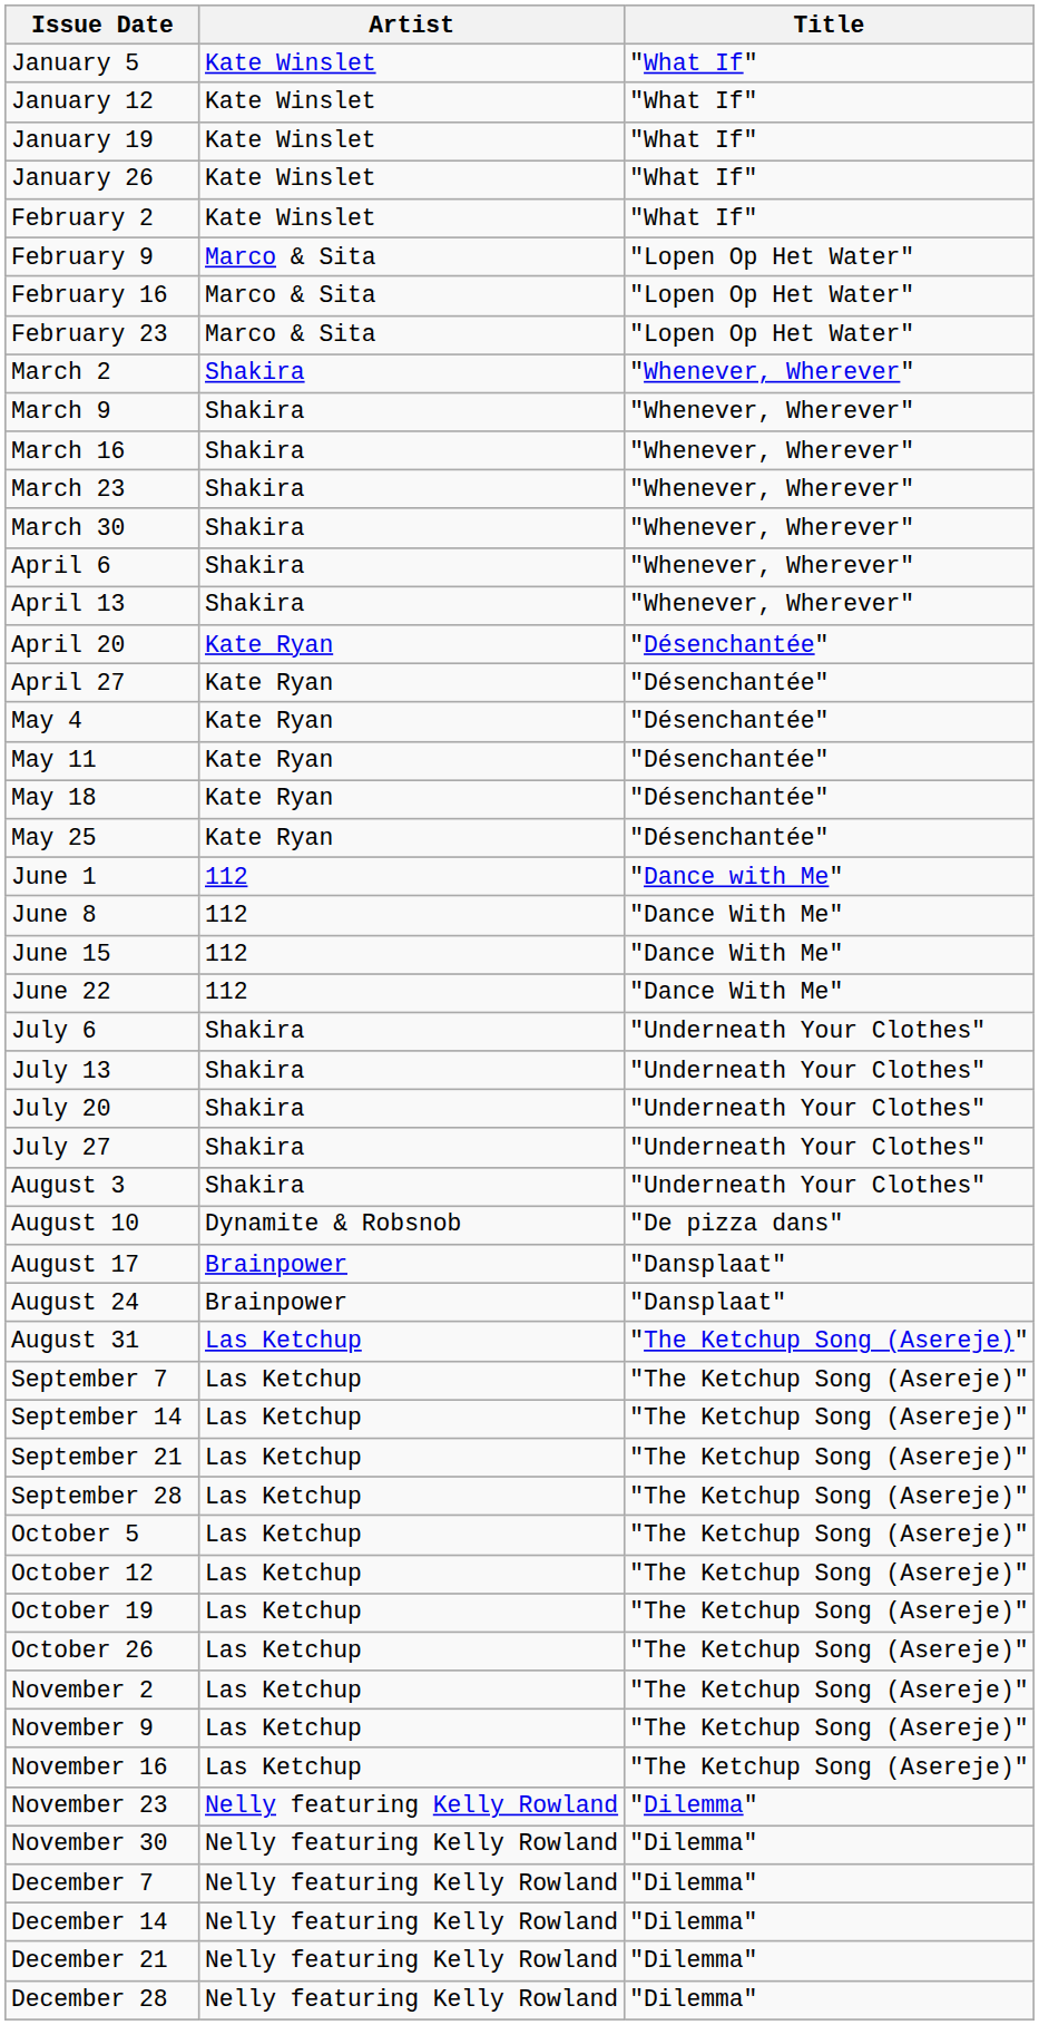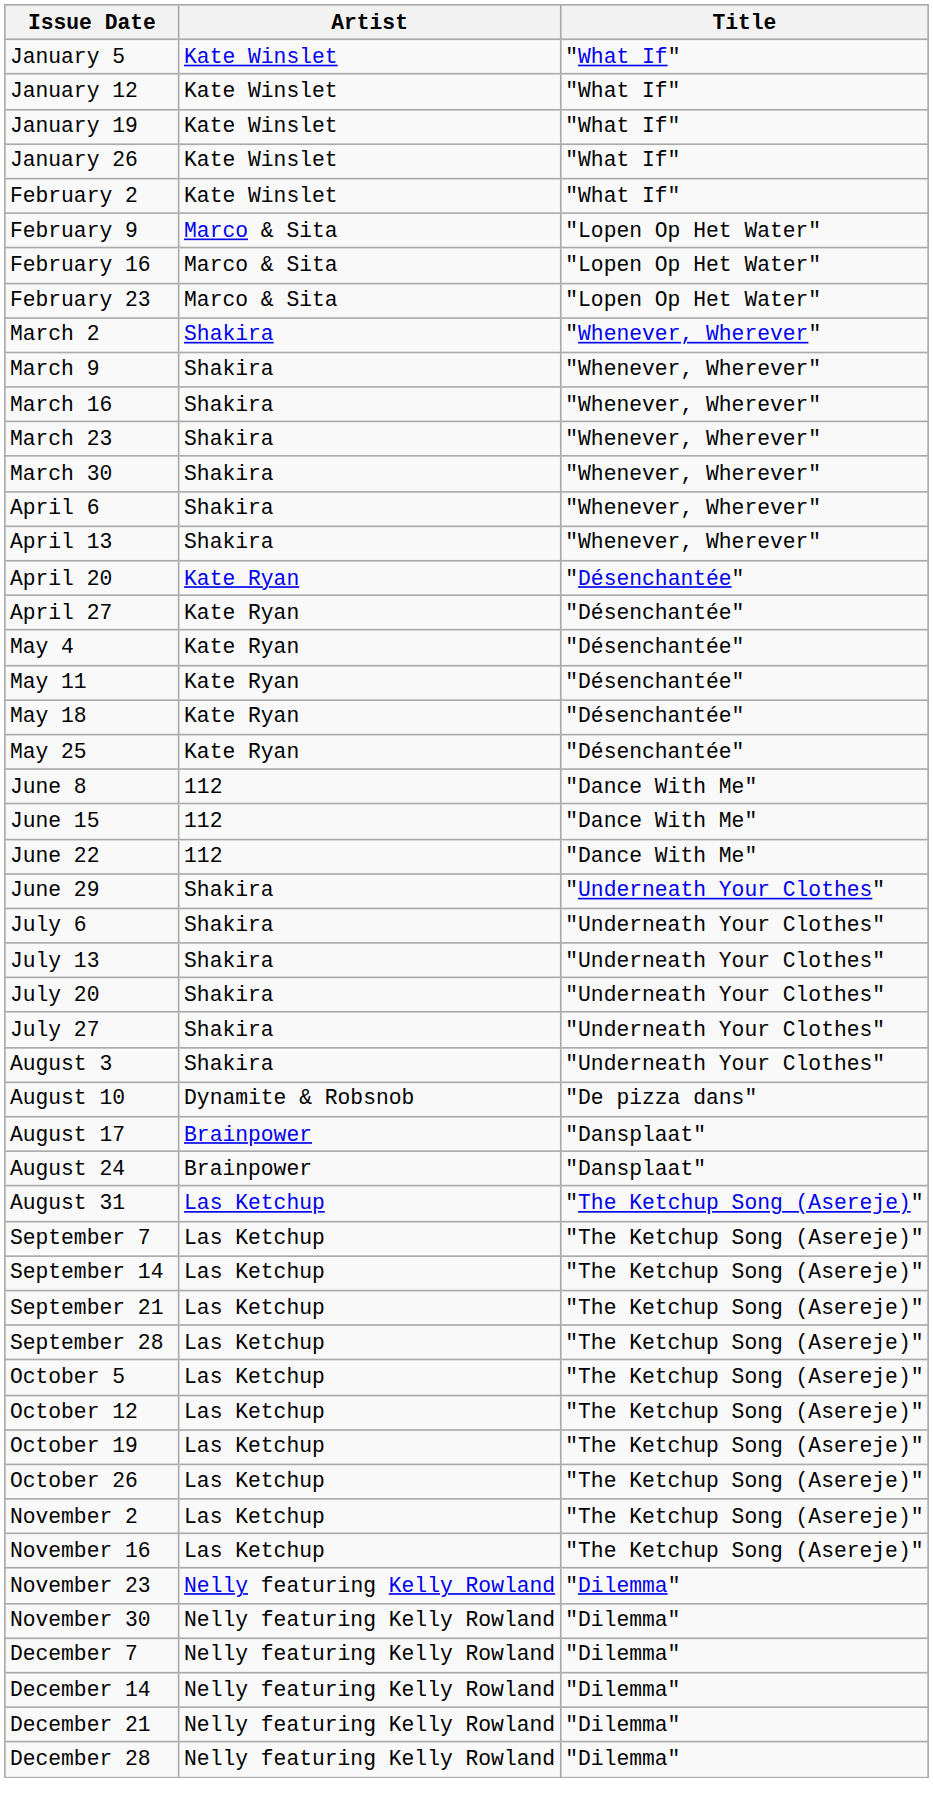 <table class="wikitable">
 <tr>
 <th width="100px">Issue Date</th>
 <th>Artist</th>
 <th>Title</th>
 </tr>
 <tr>
 <td>January 5</td>
 <td><a href='#'>Kate Winslet</a></td>
 <td>"<a href='#'>What If</a>"</td>
 </tr>
 <tr>
 <td>January 12</td>
 <td>Kate Winslet</td>
 <td>"What If"</td>
 </tr>
 <tr>
 <td>January 19</td>
 <td>Kate Winslet</td>
 <td>"What If"</td>
 </tr>
 <tr>
 <td>January 26</td>
 <td>Kate Winslet</td>
 <td>"What If"</td>
 </tr>
 <tr>
 <td>February 2</td>
 <td>Kate Winslet</td>
 <td>"What If"</td>
 </tr>
 <tr>
 <td>February 9</td>
 <td><a href='#'>Marco</a> & Sita</td>
 <td>"Lopen Op Het Water"</td>
 </tr>
 <tr>
 <td>February 16</td>
 <td>Marco & Sita</td>
 <td>"Lopen Op Het Water"</td>
 </tr>
 <tr>
 <td>February 23</td>
 <td>Marco & Sita</td>
 <td>"Lopen Op Het Water"</td>
 </tr>
 <tr>
 <td>March 2</td>
 <td><a href='#'>Shakira</a></td>
 <td>"<a href='#'>Whenever, Wherever</a>"</td>
 </tr>
 <tr>
 <td>March 9</td>
 <td>Shakira</td>
 <td>"Whenever, Wherever"</td>
 </tr>
 <tr>
 <td>March 16</td>
 <td>Shakira</td>
 <td>"Whenever, Wherever"</td>
 </tr>
 <tr>
 <td>March 23</td>
 <td>Shakira</td>
 <td>"Whenever, Wherever"</td>
 </tr>
 <tr>
 <td>March 30</td>
 <td>Shakira</td>
 <td>"Whenever, Wherever"</td>
 </tr>
 <tr>
 <td>April 6</td>
 <td>Shakira</td>
 <td>"Whenever, Wherever"</td>
 </tr>
 <tr>
 <td>April 13</td>
 <td>Shakira</td>
 <td>"Whenever, Wherever"</td>
 </tr>
 <tr>
 <td>April 20</td>
 <td><a href='#'>Kate Ryan</a></td>
 <td>"<a href='#'>Désenchantée</a>"</td>
 </tr>
 <tr>
 <td>April 27</td>
 <td>Kate Ryan</td>
 <td>"Désenchantée"</td>
 </tr>
 <tr>
 <td>May 4</td>
 <td>Kate Ryan</td>
 <td>"Désenchantée"</td>
 </tr>
 <tr>
 <td>May 11</td>
 <td>Kate Ryan</td>
 <td>"Désenchantée"</td>
 </tr>
 <tr>
 <td>May 18</td>
 <td>Kate Ryan</td>
 <td>"Désenchantée"</td>
 </tr>
 <tr>
 <td>May 25</td>
 <td>Kate Ryan</td>
 <td>"Désenchantée"</td>
 </tr>
 <tr>
-<td>June 1</td>
-<td><a href='#'>112</a></td>
-<td>"<a href='#'>Dance with Me</a>"</td>
-</tr>
-<tr>
 <td>June 8</td>
 <td>112</td>
 <td>"Dance With Me"</td>
 </tr>
 <tr>
 <td>June 15</td>
 <td>112</td>
 <td>"Dance With Me"</td>
 </tr>
 <tr>
 <td>June 22</td>
 <td>112</td>
 <td>"Dance With Me"</td>
+</tr>
+<tr>
+<td>June 29</td>
+<td>Shakira</td>
+<td>"<a href='#'>Underneath Your Clothes</a>"</td>
 </tr>
 <tr>
 <td>July 6</td>
 <td>Shakira</td>
 <td>"Underneath Your Clothes"</td>
 </tr>
 <tr>
 <td>July 13</td>
 <td>Shakira</td>
 <td>"Underneath Your Clothes"</td>
 </tr>
 <tr>
 <td>July 20</td>
 <td>Shakira</td>
 <td>"Underneath Your Clothes"</td>
 </tr>
 <tr>
 <td>July 27</td>
 <td>Shakira</td>
 <td>"Underneath Your Clothes"</td>
 </tr>
 <tr>
 <td>August 3</td>
 <td>Shakira</td>
 <td>"Underneath Your Clothes"</td>
 </tr>
 <tr>
 <td>August 10</td>
 <td>Dynamite & Robsnob</td>
 <td>"De pizza dans"</td>
 </tr>
 <tr>
 <td>August 17</td>
 <td><a href='#'>Brainpower</a></td>
 <td>"Dansplaat"</td>
 </tr>
 <tr>
 <td>August 24</td>
 <td>Brainpower</td>
 <td>"Dansplaat"</td>
 </tr>
 <tr>
 <td>August 31</td>
 <td><a href='#'>Las Ketchup</a></td>
 <td>"<a href='#'>The Ketchup Song (Asereje)</a>"</td>
 </tr>
 <tr>
 <td>September 7</td>
 <td>Las Ketchup</td>
 <td>"The Ketchup Song (Asereje)"</td>
 </tr>
 <tr>
 <td>September 14</td>
 <td>Las Ketchup</td>
 <td>"The Ketchup Song (Asereje)"</td>
 </tr>
 <tr>
 <td>September 21</td>
 <td>Las Ketchup</td>
 <td>"The Ketchup Song (Asereje)"</td>
 </tr>
 <tr>
 <td>September 28</td>
 <td>Las Ketchup</td>
 <td>"The Ketchup Song (Asereje)"</td>
 </tr>
 <tr>
 <td>October 5</td>
 <td>Las Ketchup</td>
 <td>"The Ketchup Song (Asereje)"</td>
 </tr>
 <tr>
 <td>October 12</td>
 <td>Las Ketchup</td>
 <td>"The Ketchup Song (Asereje)"</td>
 </tr>
 <tr>
 <td>October 19</td>
 <td>Las Ketchup</td>
 <td>"The Ketchup Song (Asereje)"</td>
 </tr>
 <tr>
 <td>October 26</td>
 <td>Las Ketchup</td>
 <td>"The Ketchup Song (Asereje)"</td>
 </tr>
 <tr>
 <td>November 2</td>
 <td>Las Ketchup</td>
 <td>"The Ketchup Song (Asereje)"</td>
 </tr>
 <tr>
-<td>November 9</td>
-<td>Las Ketchup</td>
-<td>"The Ketchup Song (Asereje)"</td>
-</tr>
-<tr>
 <td>November 16</td>
 <td>Las Ketchup</td>
 <td>"The Ketchup Song (Asereje)"</td>
 </tr>
 <tr>
 <td>November 23</td>
 <td><a href='#'>Nelly</a> featuring <a href='#'>Kelly Rowland</a></td>
 <td>"<a href='#'>Dilemma</a>"</td>
 </tr>
 <tr>
 <td>November 30</td>
 <td>Nelly featuring Kelly Rowland</td>
 <td>"Dilemma"</td>
 </tr>
 <tr>
 <td>December 7</td>
 <td>Nelly featuring Kelly Rowland</td>
 <td>"Dilemma"</td>
 </tr>
 <tr>
 <td>December 14</td>
 <td>Nelly featuring Kelly Rowland</td>
 <td>"Dilemma"</td>
 </tr>
 <tr>
 <td>December 21</td>
 <td>Nelly featuring Kelly Rowland</td>
 <td>"Dilemma"</td>
 </tr>
 <tr>
 <td>December 28</td>
 <td>Nelly featuring Kelly Rowland</td>
 <td>"Dilemma"</td>
 </tr>
 </table>
